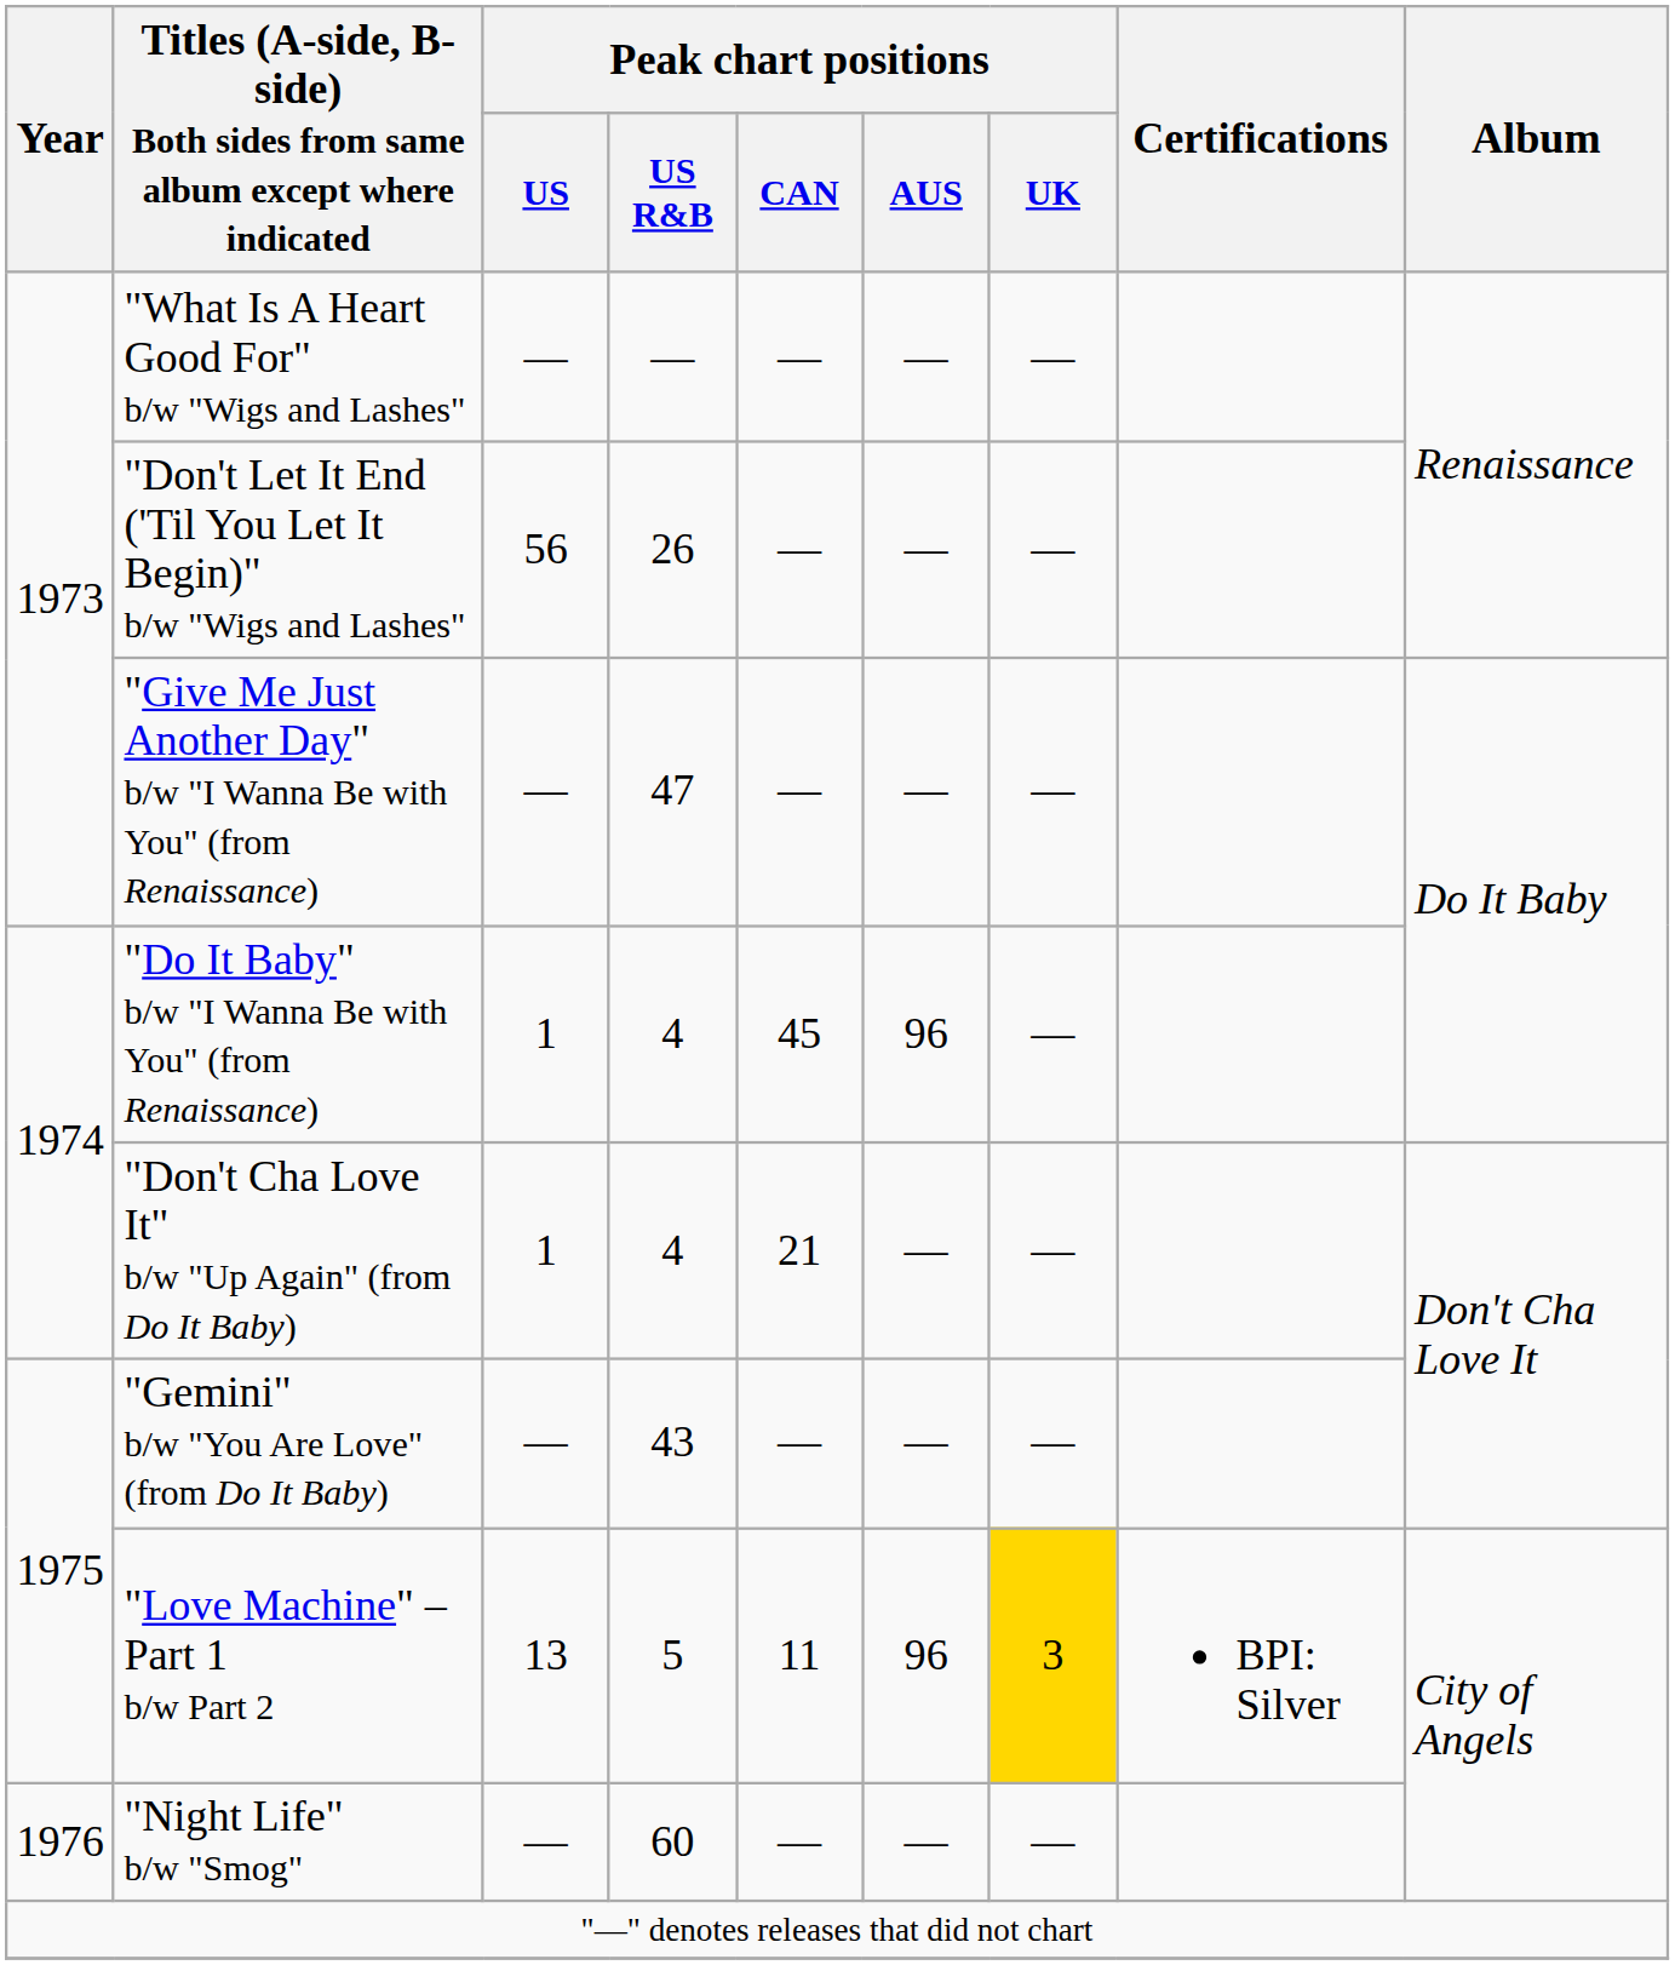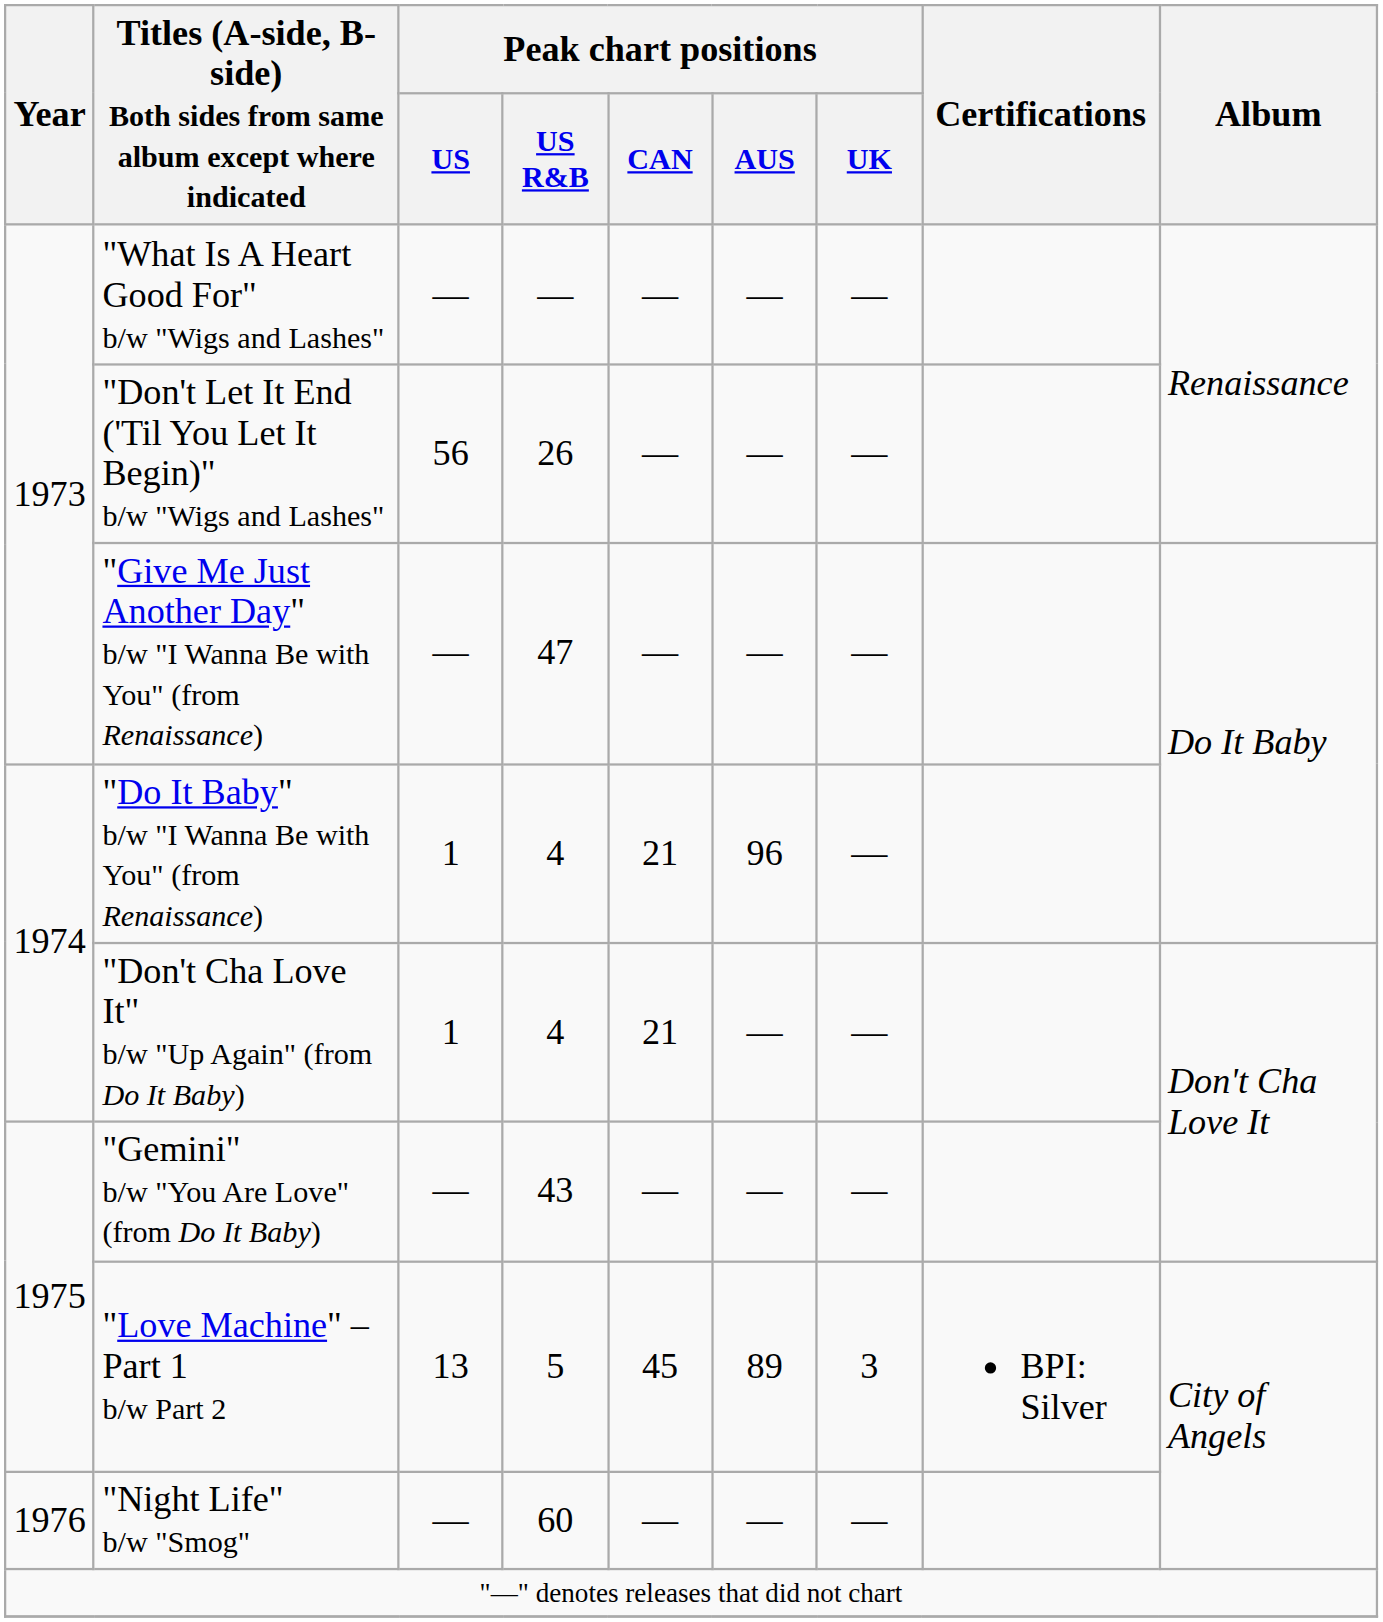 <table class="wikitable">
 <tr>
 <th rowspan="2">Year</th>
 <th rowspan="2">Titles (A-side, B-side)<br><small>Both sides from same album except where indicated</small></th>
 <th colspan="5">Peak chart positions</th>
 <th rowspan="2">Certifications</th>
 <th rowspan="2">Album</th>
 </tr>
 <tr style="font-size:smaller;">
 <th width="40"><a href='#'>US</a><br></th>
 <th width="40"><a href='#'>US R&B</a><br></th>
 <th width="40"><a href='#'>CAN</a><br></th>
 <th width="40"><a href='#'>AUS</a><br></th>
 <th width="40"><a href='#'>UK</a><br></th>
 </tr>
 <tr>
 <td rowspan="3">1973</td>
 <td>"What Is A Heart Good For"<br><small>b/w "Wigs and Lashes"</small></td>
 <td align="center">—</td>
 <td align="center">—</td>
 <td align="center">—</td>
 <td align="center">—</td>
 <td align="center">—</td>
 <td></td>
 <td align="left" rowspan="2"><em>Renaissance</em></td>
 </tr>
 <tr>
 <td>"Don't Let It End ('Til You Let It Begin)"<br><small>b/w "Wigs and Lashes"</small></td>
 <td align="center">56</td>
 <td align="center">26</td>
 <td align="center">—</td>
 <td align="center">—</td>
 <td align="center">—</td>
 <td></td>
 </tr>
 <tr>
 <td>"<a href='#'>Give Me Just Another Day</a>"<br><small>b/w "I Wanna Be with You" (from <em>Renaissance</em>) </small></td>
 <td align="center">—</td>
 <td align="center">47</td>
 <td align="center">—</td>
 <td align="center">—</td>
 <td align="center">—</td>
 <td></td>
 <td align="left" rowspan="2"><em>Do It Baby</em></td>
 </tr>
 <tr>
 <td rowspan="2">1974</td>
 <td>"<a href='#'>Do It Baby</a>"<br><small>b/w "I Wanna Be with You" (from <em>Renaissance</em>)</small></td>
 <td align="center">1</td>
 <td align="center">4</td>
-<td align="center">45</td>
+<td align="center">21</td>
 <td align="center">96</td>
 <td align="center">—</td>
 <td></td>
 </tr>
 <tr>
 <td>"Don't Cha Love It"<br><small>b/w "Up Again" (from <em>Do It Baby</em>)</small></td>
 <td align="center">1</td>
 <td align="center">4</td>
 <td align="center">21</td>
 <td align="center">—</td>
 <td align="center">—</td>
 <td></td>
 <td align="left" rowspan="2"><em>Don't Cha Love It</em></td>
 </tr>
 <tr>
 <td rowspan="2">1975</td>
 <td>"Gemini"<br><small>b/w "You Are Love" (from <em>Do It Baby</em>)</small></td>
 <td align="center">—</td>
 <td align="center">43</td>
 <td align="center">—</td>
 <td align="center">—</td>
 <td align="center">—</td>
 <td></td>
 </tr>
 <tr>
 <td>"<a href='#'>Love Machine</a>" – Part 1<br><small>b/w Part 2</small></td>
 <td align="center">13</td>
 <td align="center">5</td>
-<td align="center">11</td>
-<td align="center">96</td>
-<td align="center" style="background: gold;">3</td>
+<td align="center">45</td>
+<td align="center">89</td>
+<td align="center">3</td>
 <td><br><ul><li>BPI: Silver</li></ul></td>
 <td align="left" rowspan="2"><em>City of Angels</em></td>
 </tr>
 <tr>
 <td>1976</td>
 <td>"Night Life"<br><small>b/w "Smog"</small></td>
 <td align="center">—</td>
 <td align="center">60</td>
 <td align="center">—</td>
 <td align="center">—</td>
 <td align="center">—</td>
 <td></td>
 </tr>
 <tr>
 <td align="center" colspan="9" style="font-size:9pt">"—" denotes releases that did not chart</td>
 </tr>
 <tr>
 </tr>
 </table>
